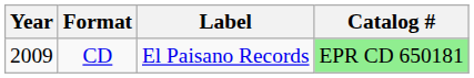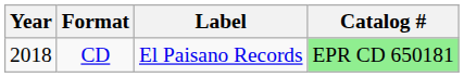 <table class="wikitable" style="text-align:center">
 <tr>
 <th>Year</th>
 <th>Format</th>
 <th>Label</th>
 <th>Catalog #</th>
 </tr>
 <tr>
-<td>2009</td>
+<td>2018</td>
 <td><a href='#'>CD</a></td>
 <td><a href='#'>El Paisano Records</a></td>
 <td style="background: lightgreen;">EPR CD 650181</td>
 </tr>
 </table>
